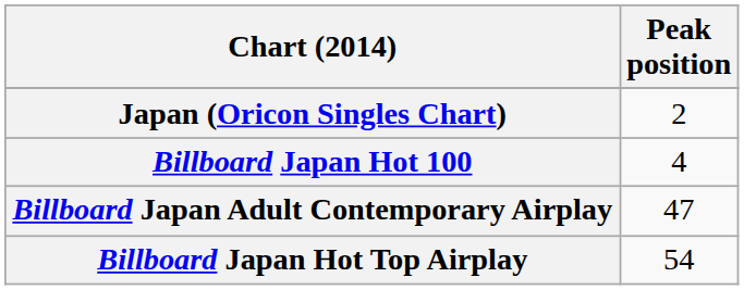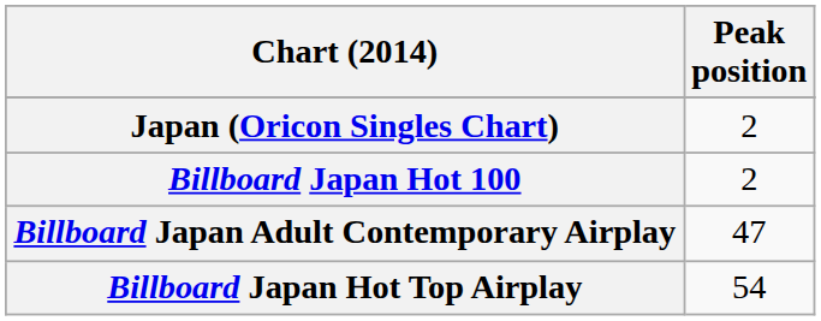 <table class="wikitable sortable plainrowheaders" style="text-align:center;">
 <tr>
 <th scope="col">Chart (2014)</th>
 <th scope="col">Peak<br>position</th>
 </tr>
 <tr>
 </tr>
 <tr>
 <th scope="row">Japan (<a href='#'>Oricon Singles Chart</a>)</th>
 <td>2</td>
 </tr>
 <tr>
 <th scope="row"><em><a href='#'>Billboard</a></em> <a href='#'>Japan Hot 100</a></th>
-<td>4</td>
+<td>2</td>
 </tr>
 <tr>
 <th scope="row"><em><a href='#'>Billboard</a></em> Japan Adult Contemporary Airplay</th>
 <td>47</td>
 </tr>
 <tr>
 <th scope="row"><em><a href='#'>Billboard</a></em> Japan Hot Top Airplay</th>
 <td>54</td>
 </tr>
 </table>
